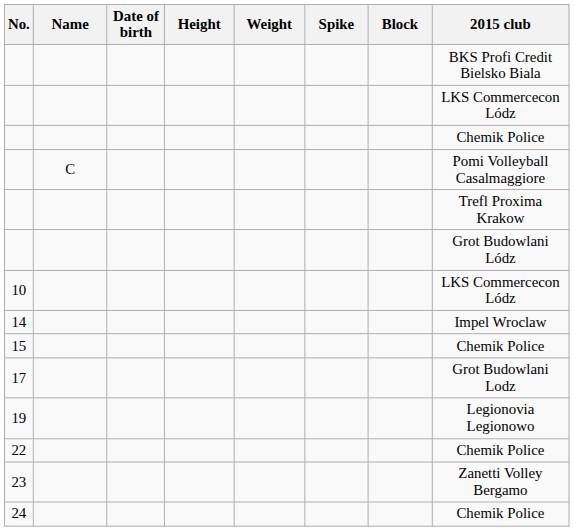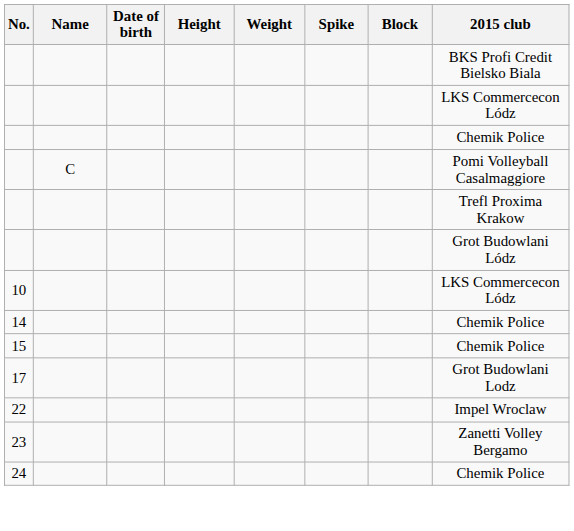 <table class="wikitable sortable" style="font-size:100%; text-align:center;">
 <tr>
 <th>No.</th>
 <th style="width:12em">Name</th>
 <th style="width:8em">Date of birth</th>
 <th style="width:9em">Height</th>
 <th style="width:9em">Weight</th>
 <th style="width:9em">Spike</th>
 <th style="width:9em">Block</th>
 <th style="width:19em">2015 club</th>
 </tr>
 <tr>
 <td></td>
 <td></td>
 <td></td>
 <td></td>
 <td></td>
 <td></td>
 <td></td>
 <td>BKS Profi Credit Bielsko Biala</td>
 </tr>
 <tr>
 <td></td>
 <td></td>
 <td></td>
 <td></td>
 <td></td>
 <td></td>
 <td></td>
 <td>LKS Commercecon Lódz</td>
 </tr>
 <tr>
 <td></td>
 <td></td>
 <td></td>
 <td></td>
 <td></td>
 <td></td>
 <td></td>
 <td>Chemik Police</td>
 </tr>
 <tr>
 <td></td>
 <td> C</td>
 <td></td>
 <td></td>
 <td></td>
 <td></td>
 <td></td>
 <td>Pomi Volleyball Casalmaggiore</td>
 </tr>
 <tr>
 <td></td>
 <td></td>
 <td></td>
 <td></td>
 <td></td>
 <td></td>
 <td></td>
 <td>Trefl Proxima Krakow</td>
 </tr>
 <tr>
 <td></td>
 <td></td>
 <td></td>
 <td></td>
 <td></td>
 <td></td>
 <td></td>
 <td>Grot Budowlani Lódz</td>
 </tr>
 <tr>
 <td>10</td>
 <td></td>
 <td></td>
 <td></td>
 <td></td>
 <td></td>
 <td></td>
 <td>LKS Commercecon Lódz</td>
 </tr>
 <tr>
 <td>14</td>
 <td></td>
 <td></td>
 <td></td>
 <td></td>
 <td></td>
 <td></td>
-<td>Impel Wroclaw</td>
+<td>Chemik Police</td>
 </tr>
 <tr>
 <td>15</td>
 <td></td>
 <td></td>
 <td></td>
 <td></td>
 <td></td>
 <td></td>
 <td>Chemik Police</td>
 </tr>
 <tr>
 <td>17</td>
 <td></td>
 <td></td>
 <td></td>
 <td></td>
 <td></td>
 <td></td>
 <td>Grot Budowlani Lodz</td>
 </tr>
 <tr>
-<td>19</td>
-<td></td>
-<td></td>
-<td></td>
-<td></td>
-<td></td>
-<td></td>
-<td>Legionovia Legionowo</td>
-</tr>
-<tr>
 <td>22</td>
 <td></td>
 <td></td>
 <td></td>
 <td></td>
 <td></td>
 <td></td>
-<td>Chemik Police</td>
+<td>Impel Wroclaw</td>
 </tr>
 <tr>
 <td>23</td>
 <td></td>
 <td></td>
 <td></td>
 <td></td>
 <td></td>
 <td></td>
 <td>Zanetti Volley Bergamo</td>
 </tr>
 <tr>
 <td>24</td>
 <td></td>
 <td></td>
 <td></td>
 <td></td>
 <td></td>
 <td></td>
 <td>Chemik Police</td>
 </tr>
 </table>
